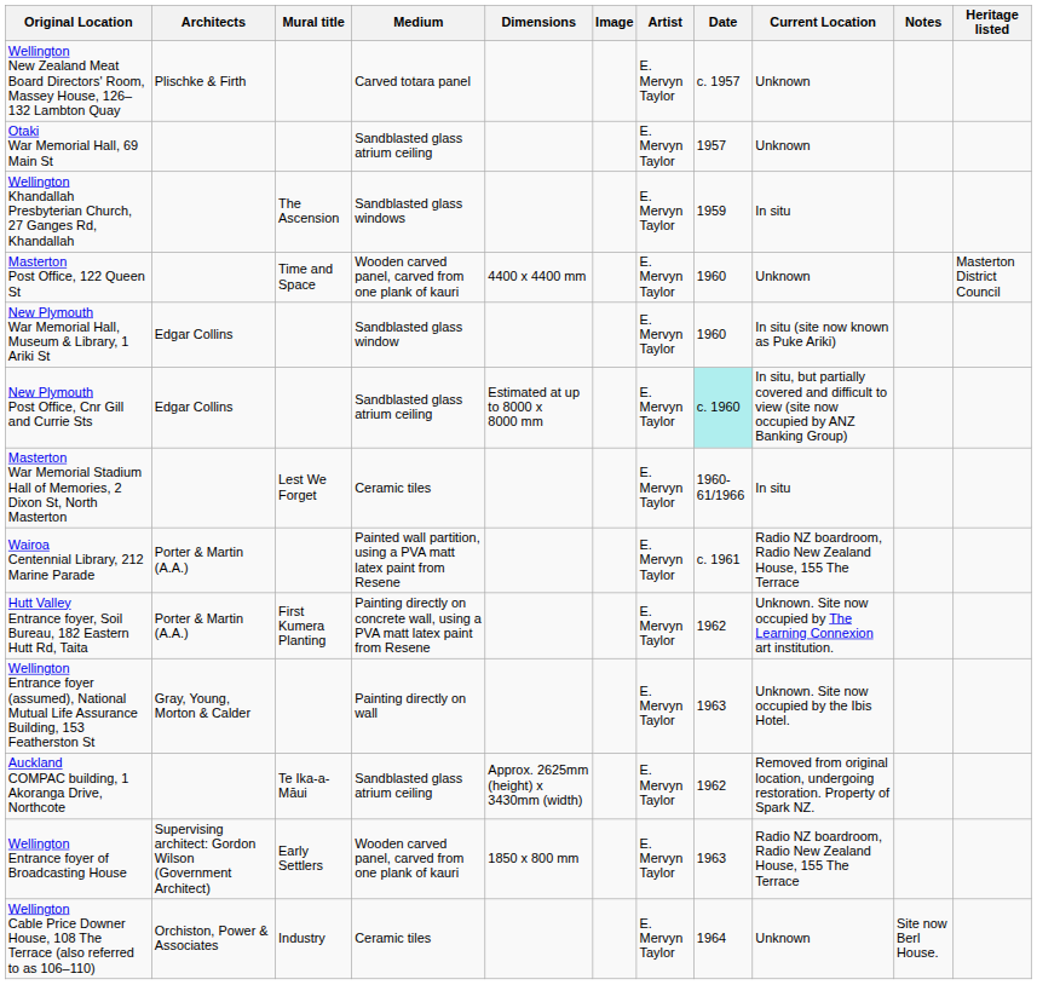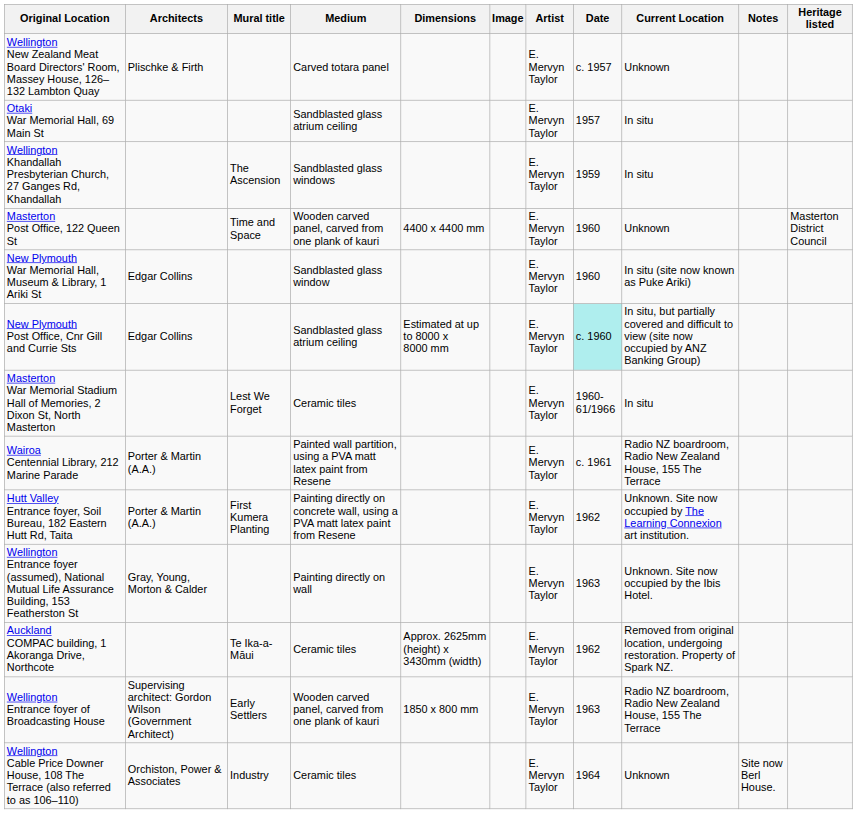 <table class="wikitable sortable">
 <tr>
 <th>Original Location</th>
 <th>Architects</th>
 <th>Mural title</th>
 <th>Medium</th>
 <th>Dimensions</th>
 <th>Image</th>
 <th>Artist</th>
 <th>Date</th>
 <th>Current Location</th>
 <th>Notes</th>
 <th>Heritage listed</th>
 </tr>
 <tr>
 <td><a href='#'>Wellington</a><br>New Zealand Meat Board Directors' Room, Massey House, 126–132 Lambton Quay</td>
 <td>Plischke & Firth</td>
 <td></td>
 <td>Carved totara panel</td>
 <td></td>
 <td></td>
 <td>E. Mervyn Taylor</td>
 <td>c. 1957</td>
 <td>Unknown</td>
 <td></td>
 <td></td>
 </tr>
 <tr>
 <td><a href='#'>Otaki</a><br>War Memorial Hall,  69 Main St</td>
 <td></td>
 <td></td>
 <td>Sandblasted glass atrium ceiling</td>
 <td></td>
 <td></td>
 <td>E. Mervyn Taylor</td>
 <td>1957</td>
-<td>Unknown</td>
+<td>In situ</td>
 <td></td>
 <td></td>
 </tr>
 <tr>
 <td><a href='#'>Wellington</a><br>Khandallah Presbyterian Church, 27 Ganges Rd, Khandallah</td>
 <td></td>
 <td>The Ascension</td>
 <td>Sandblasted glass windows</td>
 <td></td>
 <td></td>
 <td>E. Mervyn Taylor</td>
 <td>1959</td>
 <td>In situ</td>
 <td></td>
 <td></td>
 </tr>
 <tr>
 <td><a href='#'>Masterton</a><br>Post Office, 122 Queen St</td>
 <td></td>
 <td>Time and Space</td>
 <td>Wooden carved panel, carved from one plank of kauri</td>
 <td>4400 x 4400 mm</td>
 <td></td>
 <td>E. Mervyn Taylor</td>
 <td>1960</td>
 <td>Unknown</td>
 <td></td>
 <td>Masterton District Council</td>
 </tr>
 <tr>
 <td><a href='#'>New Plymouth</a><br>War Memorial Hall, Museum & Library, 1 Ariki St</td>
 <td>Edgar Collins</td>
 <td></td>
 <td>Sandblasted glass window</td>
 <td></td>
 <td></td>
 <td>E. Mervyn Taylor</td>
 <td>1960</td>
 <td>In situ (site now known as Puke Ariki)</td>
 <td></td>
 <td></td>
 </tr>
 <tr>
 <td><a href='#'>New Plymouth</a><br>Post Office, Cnr Gill and Currie Sts</td>
 <td>Edgar Collins</td>
 <td></td>
 <td>Sandblasted glass atrium ceiling</td>
 <td>Estimated at up to 8000 x 8000 mm</td>
 <td></td>
 <td>E. Mervyn Taylor</td>
 <td style="background: paleturquoise;">c. 1960</td>
 <td>In situ, but partially covered and difficult to view (site now occupied by ANZ Banking Group)</td>
 <td></td>
 <td></td>
 </tr>
 <tr>
 <td><a href='#'>Masterton</a><br>War Memorial Stadium Hall of Memories, 2 Dixon St, North Masterton</td>
 <td></td>
 <td>Lest We Forget</td>
 <td>Ceramic tiles</td>
 <td></td>
 <td></td>
 <td>E. Mervyn Taylor</td>
 <td>1960-61/1966</td>
 <td>In situ</td>
 <td></td>
 <td></td>
 </tr>
 <tr>
 <td><a href='#'>Wairoa</a><br> Centennial Library, 212 Marine Parade</td>
 <td>Porter & Martin (A.A.)</td>
 <td></td>
 <td>Painted wall partition, using a PVA matt latex paint from Resene</td>
 <td></td>
 <td></td>
 <td>E. Mervyn Taylor</td>
 <td>c. 1961</td>
 <td>Radio NZ boardroom, Radio New Zealand House, 155 The Terrace</td>
 <td></td>
 <td></td>
 </tr>
 <tr>
 <td><a href='#'>Hutt Valley</a><br> Entrance foyer, Soil Bureau, 182 Eastern Hutt Rd, Taita</td>
 <td>Porter & Martin (A.A.)</td>
 <td>First Kumera Planting</td>
 <td>Painting directly on concrete wall, using a PVA matt latex paint from Resene</td>
 <td></td>
 <td></td>
 <td>E. Mervyn Taylor</td>
 <td>1962</td>
 <td>Unknown. Site now occupied by <a href='#'>The Learning Connexion</a> art institution.</td>
 <td></td>
 <td></td>
 </tr>
 <tr>
 <td><a href='#'>Wellington</a><br> Entrance foyer (assumed), National Mutual Life Assurance Building, 153 Featherston St</td>
 <td>Gray, Young, Morton & Calder</td>
 <td></td>
 <td>Painting directly on wall</td>
 <td></td>
 <td></td>
 <td>E. Mervyn Taylor</td>
 <td>1963</td>
 <td>Unknown. Site now occupied by the Ibis Hotel.</td>
 <td></td>
 <td></td>
 </tr>
 <tr>
 <td><a href='#'>Auckland</a><br> COMPAC building, 1 Akoranga Drive, Northcote</td>
 <td></td>
 <td>Te Ika-a-Māui</td>
-<td>Sandblasted glass atrium ceiling</td>
+<td>Ceramic tiles</td>
 <td>Approx. 2625mm (height) x 3430mm (width)</td>
 <td></td>
 <td>E. Mervyn Taylor</td>
 <td>1962</td>
 <td>Removed from original location, undergoing restoration. Property of Spark NZ.</td>
 <td></td>
 <td></td>
 </tr>
 <tr>
 <td><a href='#'>Wellington</a><br> Entrance foyer of Broadcasting House</td>
 <td>Supervising architect: Gordon Wilson (Government Architect)</td>
 <td>Early Settlers</td>
 <td>Wooden carved panel, carved from one plank of kauri</td>
 <td>1850 x 800 mm</td>
 <td></td>
 <td>E. Mervyn Taylor</td>
 <td>1963</td>
 <td>Radio NZ boardroom, Radio New Zealand House, 155 The Terrace</td>
 <td></td>
 <td></td>
 </tr>
 <tr>
 <td><a href='#'>Wellington</a><br> Cable Price Downer House, 108 The Terrace (also referred to as 106–110)</td>
 <td>Orchiston, Power & Associates</td>
 <td>Industry</td>
 <td>Ceramic tiles</td>
 <td></td>
 <td></td>
 <td>E. Mervyn Taylor</td>
 <td>1964</td>
 <td>Unknown</td>
 <td>Site now Berl House.</td>
 <td></td>
 </tr>
 </table>
